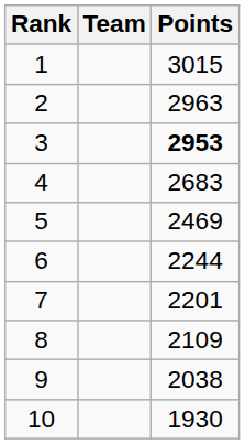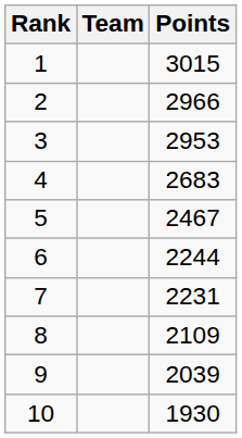 <table class="wikitable sortable">
 <tr>
 <th>Rank</th>
 <th>Team</th>
 <th>Points</th>
 </tr>
 <tr>
 <td align=center>1</td>
 <td></td>
 <td align=center>3015</td>
 </tr>
 <tr>
 <td align=center>2</td>
 <td></td>
-<td align=center>2963</td>
+<td align=center>2966</td>
 </tr>
 <tr>
 <td align=center>3</td>
 <td></td>
-<td align=center><strong>2953</strong></td>
+<td align=center>2953</td>
 </tr>
 <tr>
 <td align=center>4</td>
 <td></td>
 <td align=center>2683</td>
 </tr>
 <tr>
 <td align=center>5</td>
 <td></td>
-<td align=center>2469</td>
+<td align=center>2467</td>
 </tr>
 <tr>
 <td align=center>6</td>
 <td></td>
 <td align=center>2244</td>
 </tr>
 <tr>
 <td align=center>7</td>
 <td></td>
-<td align=center>2201</td>
+<td align=center>2231</td>
 </tr>
 <tr>
 <td align=center>8</td>
 <td></td>
 <td align=center>2109</td>
 </tr>
 <tr>
 <td align=center>9</td>
 <td></td>
-<td align=center>2038</td>
+<td align=center>2039</td>
 </tr>
 <tr>
 <td align=center>10</td>
 <td></td>
 <td align=center>1930</td>
 </tr>
 </table>
